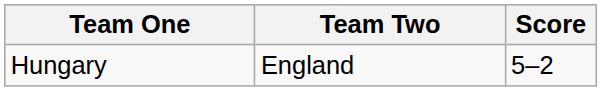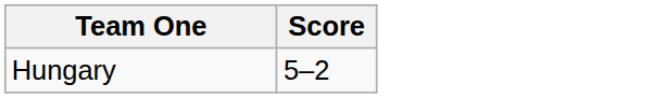 <table class="wikitable">
 <tr>
 <th width=150>Team One</th>
-<th width=150>Team Two</th>
 <th width=50>Score</th>
 </tr>
 <tr>
 <td>Hungary</td>
-<td>England</td>
 <td>5–2</td>
 </tr>
 </table>
